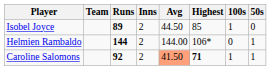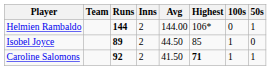 <table class="wikitable">
 <tr>
 <th>Player</th>
 <th>Team</th>
 <th>Runs</th>
 <th>Inns</th>
 <th>Avg</th>
 <th>Highest</th>
 <th>100s</th>
 <th>50s</th>
 </tr>
 <tr>
+<td><a href='#'>Helmien Rambaldo</a></td>
+<td></td>
+<td><strong>144</strong></td>
+<td>2</td>
+<td>144.00</td>
+<td>106*</td>
+<td>0</td>
+<td>1</td>
+</tr>
+<tr>
 <td><a href='#'>Isobel Joyce</a></td>
 <td></td>
 <td><strong>89</strong></td>
 <td>2</td>
 <td>44.50</td>
 <td>85</td>
 <td>1</td>
 <td>0</td>
 </tr>
 <tr>
-<td><a href='#'>Helmien Rambaldo</a></td>
-<td></td>
-<td><strong>144</strong></td>
-<td>2</td>
-<td>144.00</td>
-<td>106*</td>
-<td>0</td>
-<td>1</td>
-</tr>
-<tr>
 <td><a href='#'>Caroline Salomons</a></td>
 <td></td>
 <td><strong>92</strong></td>
 <td>2</td>
-<td style="background: lightsalmon;">41.50</td>
+<td>41.50</td>
 <td><strong>71</strong></td>
 <td>1</td>
 <td>1</td>
 </tr>
 </table>
